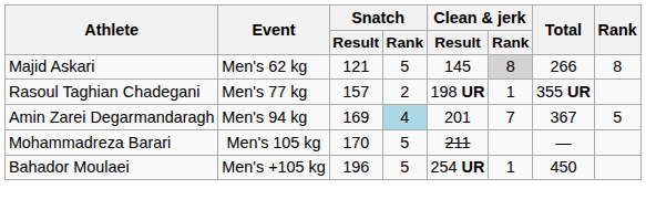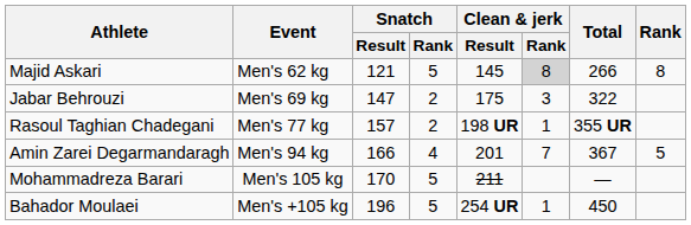 <table class="wikitable" style="font-size:90%">
 <tr>
 <th rowspan=2>Athlete</th>
 <th rowspan=2>Event</th>
 <th colspan="2">Snatch</th>
 <th colspan="2">Clean & jerk</th>
 <th rowspan="2">Total</th>
 <th rowspan="2">Rank</th>
 </tr>
 <tr style="font-size:95%">
 <th>Result</th>
 <th>Rank</th>
 <th>Result</th>
 <th>Rank</th>
 </tr>
 <tr align=center>
 <td align=left>Majid Askari</td>
 <td align=left>Men's 62 kg</td>
 <td>121</td>
 <td>5</td>
 <td>145</td>
 <td style="background: lightgrey;">8</td>
 <td>266</td>
 <td>8</td>
 </tr>
 <tr align=center>
+<td align=left>Jabar Behrouzi</td>
+<td align=left>Men's 69 kg</td>
+<td>147</td>
+<td>2</td>
+<td>175</td>
+<td>3</td>
+<td>322</td>
+<td></td>
+</tr>
+<tr align=center>
 <td align=left>Rasoul Taghian Chadegani</td>
 <td align=left>Men's 77 kg</td>
 <td>157</td>
 <td>2</td>
 <td>198 <strong>UR</strong></td>
 <td>1</td>
 <td>355 <strong>UR</strong></td>
 <td></td>
 </tr>
 <tr align=center>
 <td align=left>Amin Zarei Degarmandaragh</td>
 <td align=left>Men's 94 kg</td>
-<td>169</td>
-<td style="background: lightblue;">4</td>
+<td>166</td>
+<td>4</td>
 <td>201</td>
 <td>7</td>
 <td>367</td>
 <td>5</td>
 </tr>
 <tr style="text-align:center;">
 <td style="text-align:left;">Mohammadreza Barari</td>
 <td>Men's 105 kg</td>
 <td>170</td>
 <td>5</td>
 <td><s>211</s></td>
 <td></td>
 <td>—</td>
 <td></td>
 </tr>
 <tr style="text-align:center;">
 <td style="text-align:left;">Bahador Moulaei</td>
 <td style="text-align:left;">Men's +105 kg</td>
 <td>196</td>
 <td>5</td>
 <td>254 <strong>UR</strong></td>
 <td>1</td>
 <td>450</td>
 <td></td>
 </tr>
 </table>
